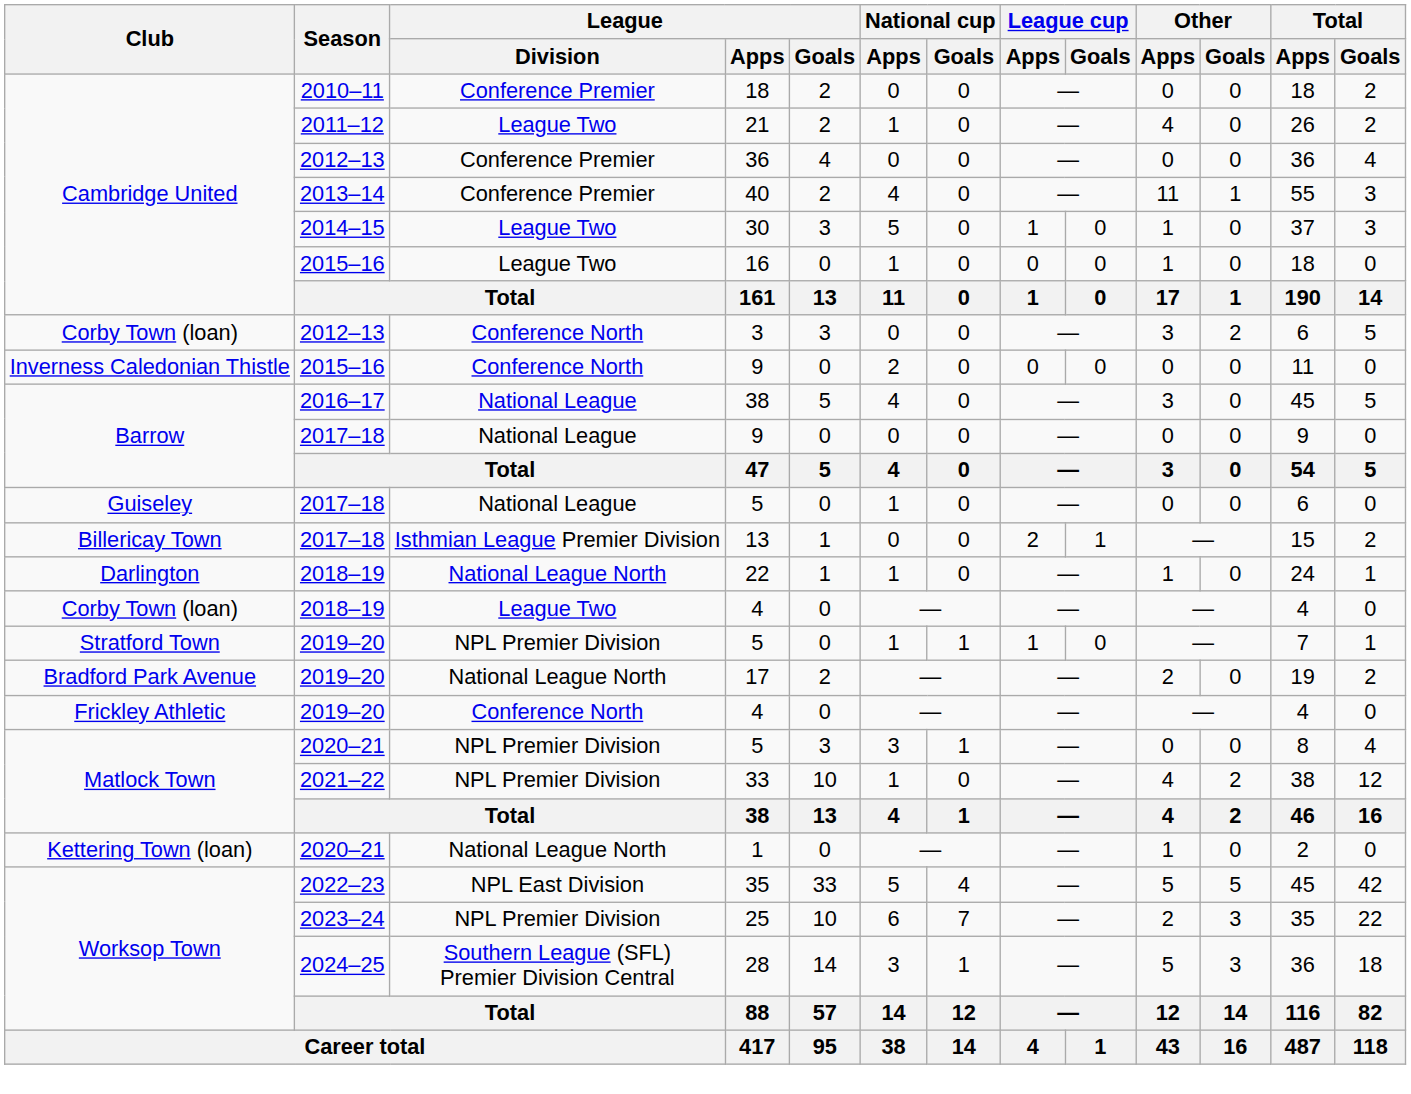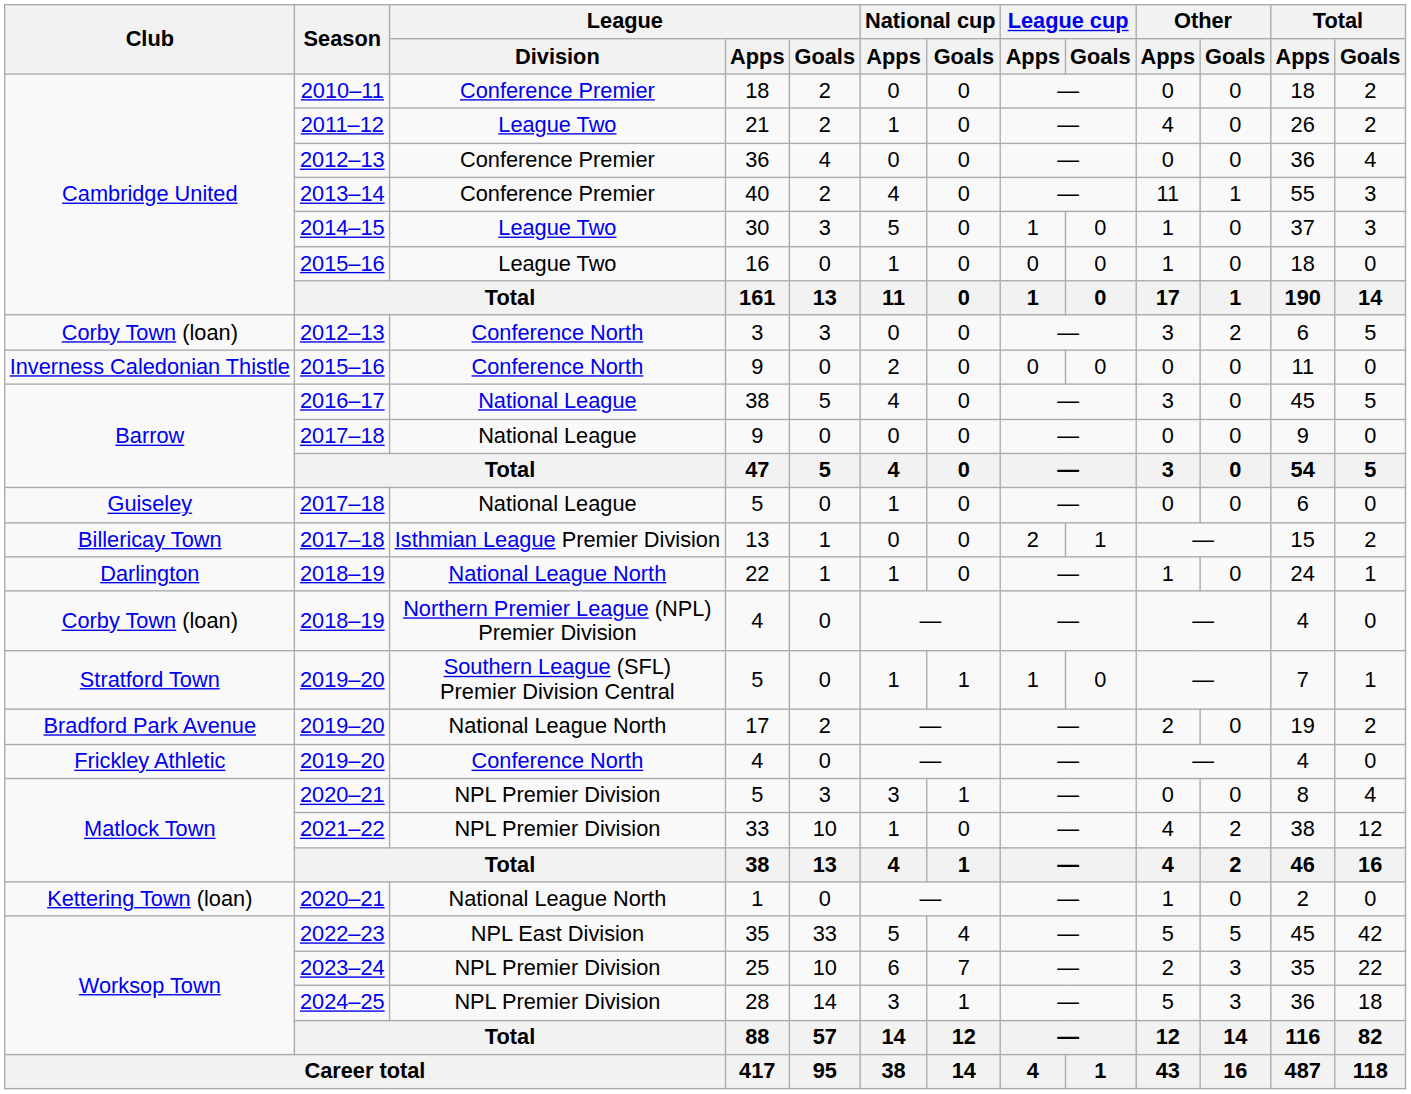 <table class="wikitable" style="text-align:center">
 <tr>
 <th rowspan=2>Club</th>
 <th rowspan=2>Season</th>
 <th colspan=3>League</th>
 <th colspan=2>National cup</th>
 <th colspan=2><a href='#'>League cup</a></th>
 <th colspan=2>Other</th>
 <th colspan=2>Total</th>
 </tr>
 <tr>
 <th>Division</th>
 <th>Apps</th>
 <th>Goals</th>
 <th>Apps</th>
 <th>Goals</th>
 <th>Apps</th>
 <th>Goals</th>
 <th>Apps</th>
 <th>Goals</th>
 <th>Apps</th>
 <th>Goals</th>
 </tr>
 <tr>
 <td rowspan=7><a href='#'>Cambridge United</a></td>
 <td><a href='#'>2010–11</a></td>
 <td><a href='#'>Conference Premier</a></td>
 <td>18</td>
 <td>2</td>
 <td>0</td>
 <td>0</td>
 <td colspan=2>—</td>
 <td>0</td>
 <td>0</td>
 <td>18</td>
 <td>2</td>
 </tr>
 <tr>
 <td><a href='#'>2011–12</a></td>
 <td><a href='#'>League Two</a></td>
 <td>21</td>
 <td>2</td>
 <td>1</td>
 <td>0</td>
 <td colspan=2>—</td>
 <td>4</td>
 <td>0</td>
 <td>26</td>
 <td>2</td>
 </tr>
 <tr>
 <td><a href='#'>2012–13</a></td>
 <td>Conference Premier</td>
 <td>36</td>
 <td>4</td>
 <td>0</td>
 <td>0</td>
 <td colspan=2>—</td>
 <td>0</td>
 <td>0</td>
 <td>36</td>
 <td>4</td>
 </tr>
 <tr>
 <td><a href='#'>2013–14</a></td>
 <td>Conference Premier</td>
 <td>40</td>
 <td>2</td>
 <td>4</td>
 <td>0</td>
 <td colspan=2>—</td>
 <td>11</td>
 <td>1</td>
 <td>55</td>
 <td>3</td>
 </tr>
 <tr>
 <td><a href='#'>2014–15</a></td>
 <td><a href='#'>League Two</a></td>
 <td>30</td>
 <td>3</td>
 <td>5</td>
 <td>0</td>
 <td>1</td>
 <td>0</td>
 <td>1</td>
 <td>0</td>
 <td>37</td>
 <td>3</td>
 </tr>
 <tr>
 <td><a href='#'>2015–16</a></td>
 <td>League Two</td>
 <td>16</td>
 <td>0</td>
 <td>1</td>
 <td>0</td>
 <td>0</td>
 <td>0</td>
 <td>1</td>
 <td>0</td>
 <td>18</td>
 <td>0</td>
 </tr>
 <tr>
 <th colspan=2>Total</th>
 <th>161</th>
 <th>13</th>
 <th>11</th>
 <th>0</th>
 <th>1</th>
 <th>0</th>
 <th>17</th>
 <th>1</th>
 <th>190</th>
 <th>14</th>
 </tr>
 <tr>
 <td><a href='#'>Corby Town</a> (loan)</td>
 <td><a href='#'>2012–13</a></td>
 <td><a href='#'>Conference North</a></td>
 <td>3</td>
 <td>3</td>
 <td>0</td>
 <td>0</td>
 <td colspan=2>—</td>
 <td>3</td>
 <td>2</td>
 <td>6</td>
 <td>5</td>
 </tr>
 <tr>
 <td><a href='#'>Inverness Caledonian Thistle</a></td>
 <td><a href='#'>2015–16</a></td>
 <td><a href='#'>Conference North</a></td>
 <td>9</td>
 <td>0</td>
 <td>2</td>
 <td>0</td>
 <td>0</td>
 <td>0</td>
 <td>0</td>
 <td>0</td>
 <td>11</td>
 <td>0</td>
 </tr>
 <tr>
 <td rowspan=3><a href='#'>Barrow</a></td>
 <td><a href='#'>2016–17</a></td>
 <td><a href='#'>National League</a></td>
 <td>38</td>
 <td>5</td>
 <td>4</td>
 <td>0</td>
 <td colspan=2>—</td>
 <td>3</td>
 <td>0</td>
 <td>45</td>
 <td>5</td>
 </tr>
 <tr>
 <td><a href='#'>2017–18</a></td>
 <td>National League</td>
 <td>9</td>
 <td>0</td>
 <td>0</td>
 <td>0</td>
 <td colspan=2>—</td>
 <td>0</td>
 <td>0</td>
 <td>9</td>
 <td>0</td>
 </tr>
 <tr>
 <th colspan=2>Total</th>
 <th>47</th>
 <th>5</th>
 <th>4</th>
 <th>0</th>
 <th colspan=2>—</th>
 <th>3</th>
 <th>0</th>
 <th>54</th>
 <th>5</th>
 </tr>
 <tr>
 <td><a href='#'>Guiseley</a></td>
 <td><a href='#'>2017–18</a></td>
 <td>National League</td>
 <td>5</td>
 <td>0</td>
 <td>1</td>
 <td>0</td>
 <td colspan=2>—</td>
 <td>0</td>
 <td>0</td>
 <td>6</td>
 <td>0</td>
 </tr>
 <tr>
 <td><a href='#'>Billericay Town</a></td>
 <td><a href='#'>2017–18</a></td>
 <td><a href='#'>Isthmian League</a> Premier Division</td>
 <td>13</td>
 <td>1</td>
 <td>0</td>
 <td>0</td>
 <td>2</td>
 <td>1</td>
 <td colspan=2>—</td>
 <td>15</td>
 <td>2</td>
 </tr>
 <tr>
 <td><a href='#'>Darlington</a></td>
 <td><a href='#'>2018–19</a></td>
 <td><a href='#'>National League North</a></td>
 <td>22</td>
 <td>1</td>
 <td>1</td>
 <td>0</td>
 <td colspan=2>—</td>
 <td>1</td>
 <td>0</td>
 <td>24</td>
 <td>1</td>
 </tr>
 <tr>
 <td><a href='#'>Corby Town</a> (loan)</td>
 <td><a href='#'>2018–19</a></td>
-<td><a href='#'>League Two</a></td>
+<td><a href='#'>Northern Premier League</a> (NPL)<br>Premier Division</td>
 <td>4</td>
 <td>0</td>
 <td colspan=2>—</td>
 <td colspan=2>—</td>
 <td colspan=2>—</td>
 <td>4</td>
 <td>0</td>
 </tr>
 <tr>
 <td><a href='#'>Stratford Town</a></td>
 <td><a href='#'>2019–20</a></td>
-<td>NPL Premier Division</td>
+<td><a href='#'>Southern League</a> (SFL)<br>Premier Division Central</td>
 <td>5</td>
 <td>0</td>
 <td>1</td>
 <td>1</td>
 <td>1</td>
 <td>0</td>
 <td colspan=2>—</td>
 <td>7</td>
 <td>1</td>
 </tr>
 <tr>
 <td><a href='#'>Bradford Park Avenue</a></td>
 <td><a href='#'>2019–20</a></td>
 <td>National League North</td>
 <td>17</td>
 <td>2</td>
 <td colspan="2">—</td>
 <td colspan=2>—</td>
 <td>2</td>
 <td>0</td>
 <td>19</td>
 <td>2</td>
 </tr>
 <tr>
 <td><a href='#'>Frickley Athletic</a></td>
 <td><a href='#'>2019–20</a></td>
 <td><a href='#'>Conference North</a></td>
 <td>4</td>
 <td>0</td>
 <td colspan="2">—</td>
 <td colspan="2">—</td>
 <td colspan="2">—</td>
 <td>4</td>
 <td>0</td>
 </tr>
 <tr>
 <td rowspan="3"><a href='#'>Matlock Town</a></td>
 <td><a href='#'>2020–21</a></td>
 <td>NPL Premier Division</td>
 <td>5</td>
 <td>3</td>
 <td>3</td>
 <td>1</td>
 <td colspan="2">—</td>
 <td>0</td>
 <td>0</td>
 <td>8</td>
 <td>4</td>
 </tr>
 <tr>
 <td><a href='#'>2021–22</a></td>
 <td>NPL Premier Division</td>
 <td>33</td>
 <td>10</td>
 <td>1</td>
 <td>0</td>
 <td colspan="2">—</td>
 <td>4</td>
 <td>2</td>
 <td>38</td>
 <td>12</td>
 </tr>
 <tr>
 <th colspan=2>Total</th>
 <th>38</th>
 <th>13</th>
 <th>4</th>
 <th>1</th>
 <th colspan="2">—</th>
 <th>4</th>
 <th>2</th>
 <th>46</th>
 <th>16</th>
 </tr>
 <tr>
 <td><a href='#'>Kettering Town</a> (loan)</td>
 <td><a href='#'>2020–21</a></td>
 <td>National League North</td>
 <td>1</td>
 <td>0</td>
 <td colspan="2">—</td>
 <td colspan="2">—</td>
 <td>1</td>
 <td>0</td>
 <td>2</td>
 <td>0</td>
 </tr>
 <tr>
 <td rowspan="4"><a href='#'>Worksop Town</a></td>
 <td><a href='#'>2022–23</a></td>
 <td>NPL East Division</td>
 <td>35</td>
 <td>33</td>
 <td>5</td>
 <td>4</td>
 <td colspan="2">—</td>
 <td>5</td>
 <td>5</td>
 <td>45</td>
 <td>42</td>
 </tr>
 <tr>
 <td><a href='#'>2023–24</a></td>
 <td>NPL Premier Division</td>
 <td>25</td>
 <td>10</td>
 <td>6</td>
 <td>7</td>
 <td colspan="2">—</td>
 <td>2</td>
 <td>3</td>
 <td>35</td>
 <td>22</td>
 </tr>
 <tr>
 <td><a href='#'>2024–25</a></td>
-<td><a href='#'>Southern League</a> (SFL)<br>Premier Division Central</td>
+<td>NPL Premier Division</td>
 <td>28</td>
 <td>14</td>
 <td>3</td>
 <td>1</td>
 <td colspan="2">—</td>
 <td>5</td>
 <td>3</td>
 <td>36</td>
 <td>18</td>
 </tr>
 <tr>
 <th colspan=2>Total</th>
 <th>88</th>
 <th>57</th>
 <th>14</th>
 <th>12</th>
 <th colspan="2">—</th>
 <th>12</th>
 <th>14</th>
 <th>116</th>
 <th>82</th>
 </tr>
 <tr>
 <th colspan="3">Career total</th>
 <th>417</th>
 <th>95</th>
 <th>38</th>
 <th>14</th>
 <th>4</th>
 <th>1</th>
 <th>43</th>
 <th>16</th>
 <th>487</th>
 <th>118</th>
 </tr>
 </table>
